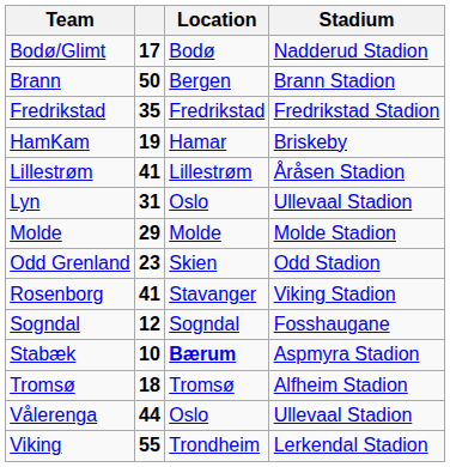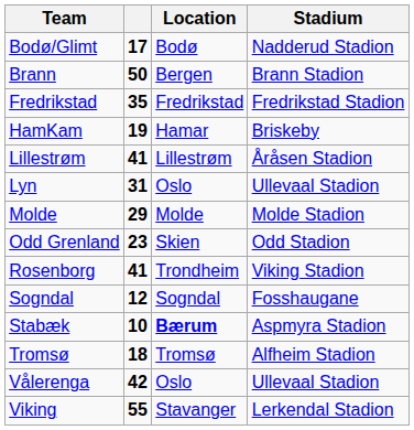 <table class="wikitable sortable" border="1">
 <tr>
 <th>Team</th>
 <th></th>
 <th>Location</th>
 <th>Stadium</th>
 </tr>
 <tr>
 <td><a href='#'>Bodø/Glimt</a></td>
 <td align="center"><strong>17</strong></td>
 <td><a href='#'>Bodø</a></td>
 <td><a href='#'>Nadderud Stadion</a></td>
 </tr>
 <tr>
 <td><a href='#'>Brann</a></td>
 <td align="center"><strong>50</strong></td>
 <td><a href='#'>Bergen</a></td>
 <td><a href='#'>Brann Stadion</a></td>
 </tr>
 <tr>
 <td><a href='#'>Fredrikstad</a></td>
 <td align="center"><strong>35</strong></td>
 <td><a href='#'>Fredrikstad</a></td>
 <td><a href='#'>Fredrikstad Stadion</a></td>
 </tr>
 <tr>
 <td><a href='#'>HamKam</a></td>
 <td align="center"><strong>19</strong></td>
 <td><a href='#'>Hamar</a></td>
 <td><a href='#'>Briskeby</a></td>
 </tr>
 <tr>
 <td><a href='#'>Lillestrøm</a></td>
 <td align="center"><strong>41</strong></td>
 <td><a href='#'>Lillestrøm</a></td>
 <td><a href='#'>Åråsen Stadion</a></td>
 </tr>
 <tr>
 <td><a href='#'>Lyn</a></td>
 <td align="center"><strong>31</strong></td>
 <td><a href='#'>Oslo</a></td>
 <td><a href='#'>Ullevaal Stadion</a></td>
 </tr>
 <tr>
 <td><a href='#'>Molde</a></td>
 <td align="center"><strong>29</strong></td>
 <td><a href='#'>Molde</a></td>
 <td><a href='#'>Molde Stadion</a></td>
 </tr>
 <tr>
 <td><a href='#'>Odd Grenland</a></td>
 <td align="center"><strong>23</strong></td>
 <td><a href='#'>Skien</a></td>
 <td><a href='#'>Odd Stadion</a></td>
 </tr>
 <tr>
 <td><a href='#'>Rosenborg</a></td>
 <td align="center"><strong>41</strong></td>
-<td><a href='#'>Stavanger</a></td>
+<td><a href='#'>Trondheim</a></td>
 <td><a href='#'>Viking Stadion</a></td>
 </tr>
 <tr>
 <td><a href='#'>Sogndal</a></td>
 <td align="center"><strong>12</strong></td>
 <td><a href='#'>Sogndal</a></td>
 <td><a href='#'>Fosshaugane</a></td>
 </tr>
 <tr>
 <td><a href='#'>Stabæk</a></td>
 <td align="center"><strong>10</strong></td>
 <td><strong><a href='#'>Bærum</a></strong></td>
 <td><a href='#'>Aspmyra Stadion</a></td>
 </tr>
 <tr>
 <td><a href='#'>Tromsø</a></td>
 <td align="center"><strong>18</strong></td>
 <td><a href='#'>Tromsø</a></td>
 <td><a href='#'>Alfheim Stadion</a></td>
 </tr>
 <tr>
 <td><a href='#'>Vålerenga</a></td>
-<td align="center"><strong>44</strong></td>
+<td align="center"><strong>42</strong></td>
 <td><a href='#'>Oslo</a></td>
 <td><a href='#'>Ullevaal Stadion</a></td>
 </tr>
 <tr>
 <td><a href='#'>Viking</a></td>
 <td align="center"><strong>55</strong></td>
-<td><a href='#'>Trondheim</a></td>
+<td><a href='#'>Stavanger</a></td>
 <td><a href='#'>Lerkendal Stadion</a></td>
 </tr>
 </table>
